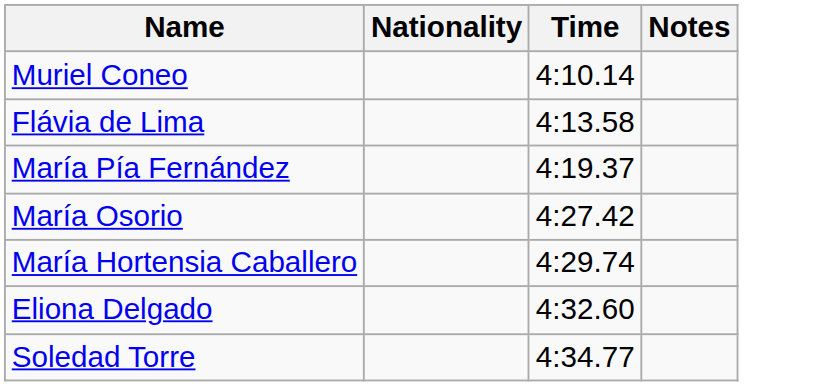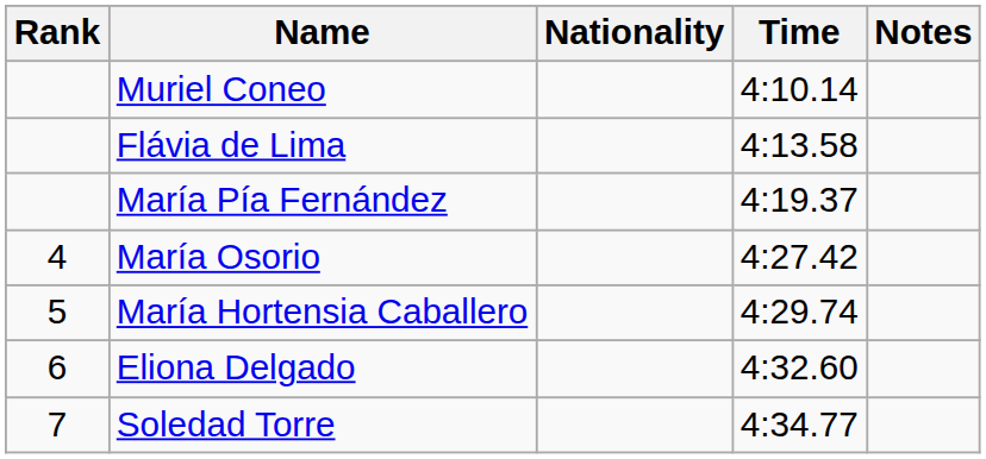 <table class="wikitable sortable" style="text-align:center">
 <tr>
+<th>Rank</th>
 <th>Name</th>
 <th>Nationality</th>
 <th>Time</th>
 <th>Notes</th>
 </tr>
 <tr>
+<td align=center></td>
 <td align=left><a href='#'>Muriel Coneo</a></td>
 <td align=left></td>
 <td>4:10.14</td>
 <td><strong></strong></td>
 </tr>
 <tr>
+<td align=center></td>
 <td align=left><a href='#'>Flávia de Lima</a></td>
 <td align=left></td>
 <td>4:13.58</td>
 <td></td>
 </tr>
 <tr>
+<td align=center></td>
 <td align=left><a href='#'>María Pía Fernández</a></td>
 <td align=left></td>
 <td>4:19.37</td>
 <td></td>
 </tr>
 <tr>
+<td align=center>4</td>
 <td align=left><a href='#'>María Osorio</a></td>
 <td align=left></td>
 <td>4:27.42</td>
 <td></td>
 </tr>
 <tr>
+<td align=center>5</td>
 <td align=left><a href='#'>María Hortensia Caballero</a></td>
 <td align=left></td>
 <td>4:29.74</td>
 <td></td>
 </tr>
 <tr>
+<td align=center>6</td>
 <td align=left><a href='#'>Eliona Delgado</a></td>
 <td align=left></td>
 <td>4:32.60</td>
 <td></td>
 </tr>
 <tr>
+<td align=center>7</td>
 <td align=left><a href='#'>Soledad Torre</a></td>
 <td align=left></td>
 <td>4:34.77</td>
 <td></td>
 </tr>
 </table>
